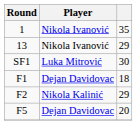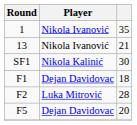 <table class="wikitable sortable" style="text-align: center;">
 <tr>
 <th>Round</th>
 <th>Player</th>
 <th><a href='#'></a></th>
 </tr>
 <tr>
 <td>1</td>
 <td style="text-align:left"> <a href='#'>Nikola Ivanović</a></td>
 <td>35 </td>
 </tr>
 <tr>
 <td>13</td>
 <td style="text-align:left"> Nikola Ivanović</td>
-<td>29</td>
+<td>21</td>
 </tr>
 <tr>
 <td>SF1</td>
-<td align="left"> <a href='#'>Luka Mitrović</a></td>
+<td align="left"> <a href='#'>Nikola Kalinić</a></td>
 <td>30</td>
 </tr>
 <tr>
 <td>F1</td>
 <td align="left"> <a href='#'>Dejan Davidovac</a></td>
 <td>18</td>
 </tr>
 <tr>
 <td>F2</td>
-<td align="left"> <a href='#'>Nikola Kalinić</a></td>
-<td>29</td>
+<td align="left"> <a href='#'>Luka Mitrović</a></td>
+<td>28</td>
 </tr>
 <tr>
 <td>F5</td>
 <td align="left"> <a href='#'>Dejan Davidovac</a></td>
 <td>20</td>
 </tr>
 <tr>
 </tr>
 </table>
